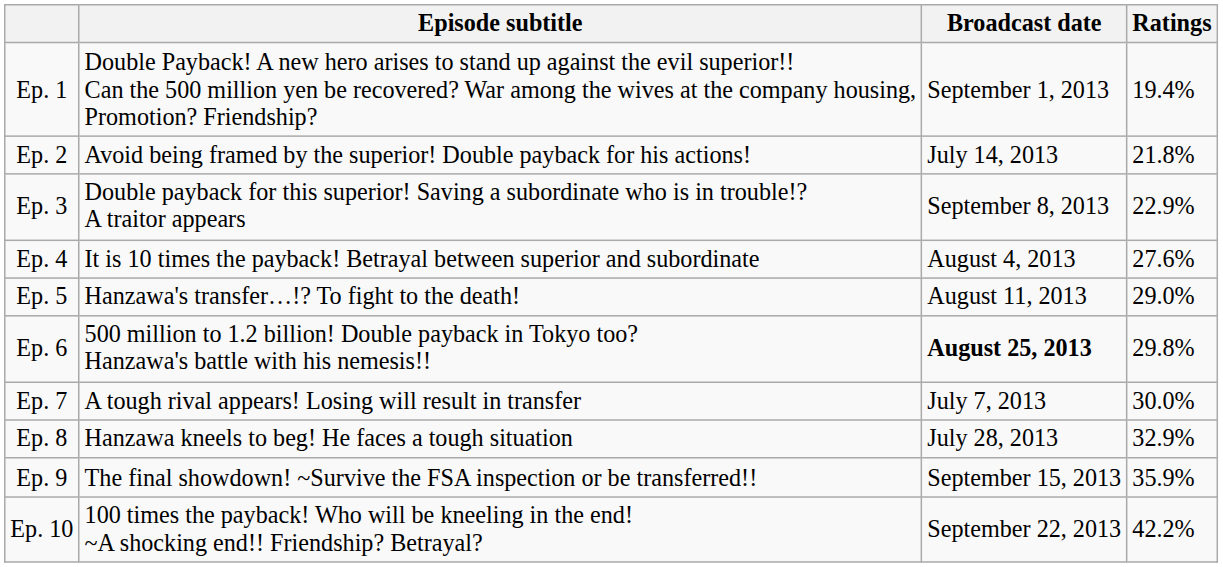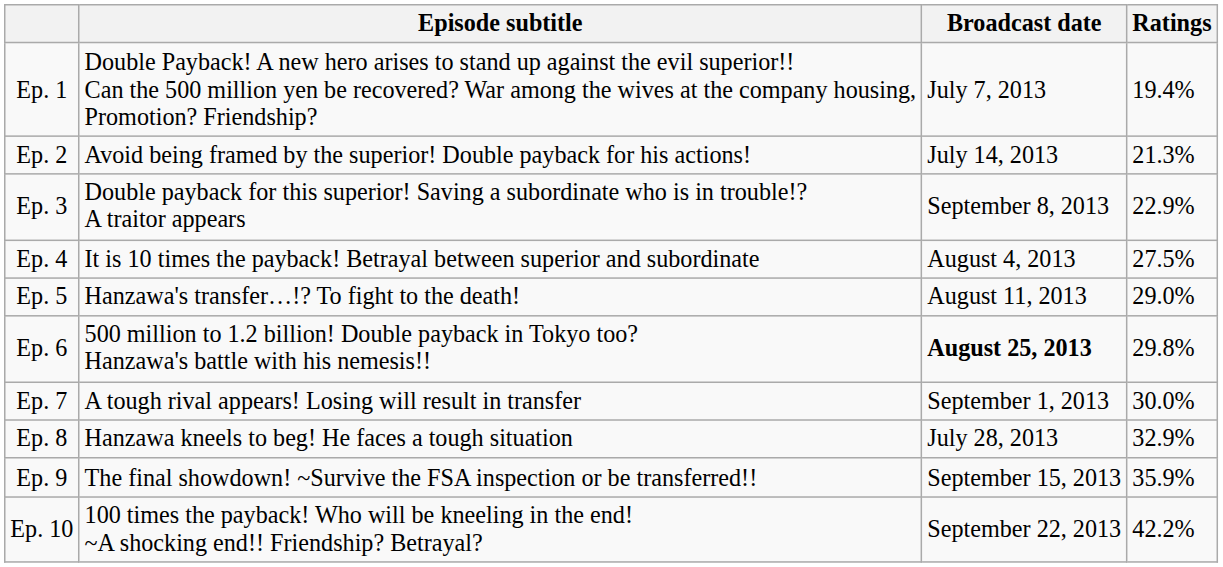 <table class="wikitable" style="text-align:center">
 <tr>
 <th></th>
 <th>Episode subtitle</th>
 <th>Broadcast date</th>
 <th>Ratings</th>
 </tr>
 <tr>
 <td>Ep. 1</td>
 <td align=left>Double Payback! A new hero arises to stand up against the evil superior!!<br>Can the 500 million yen be recovered? War among the wives at the company housing, <br>Promotion? Friendship?</td>
-<td align=left>September 1, 2013</td>
+<td align=left>July 7, 2013</td>
 <td align=left>19.4%</td>
 </tr>
 <tr>
 <td>Ep. 2</td>
 <td align=left>Avoid being framed by the superior! Double payback for his actions!</td>
 <td align=left>July 14, 2013</td>
-<td align=left>21.8%</td>
+<td align=left>21.3%</td>
 </tr>
 <tr>
 <td>Ep. 3</td>
 <td align=left>Double payback for this superior! Saving a subordinate who is in trouble!? <br>A traitor appears</td>
 <td align=left>September 8, 2013</td>
 <td align=left>22.9%</td>
 </tr>
 <tr>
 <td>Ep. 4</td>
 <td align=left>It is 10 times the payback! Betrayal between superior and subordinate</td>
 <td align=left>August 4, 2013</td>
-<td align=left>27.6%</td>
+<td align=left>27.5%</td>
 </tr>
 <tr>
 <td>Ep. 5</td>
 <td align=left>Hanzawa's transfer…!? To fight to the death!</td>
 <td align=left>August 11, 2013</td>
 <td align=left>29.0%</td>
 </tr>
 <tr>
 <td>Ep. 6</td>
 <td align=left>500 million to 1.2 billion! Double payback in Tokyo too?<br>Hanzawa's battle with his nemesis!!</td>
 <td align=left><strong>August 25, 2013</strong></td>
 <td align=left>29.8%</td>
 </tr>
 <tr>
 <td>Ep. 7</td>
 <td align=left>A tough rival appears! Losing will result in transfer</td>
-<td align=left>July 7, 2013</td>
+<td align=left>September 1, 2013</td>
 <td align=left>30.0%</td>
 </tr>
 <tr>
 <td>Ep. 8</td>
 <td align=left>Hanzawa kneels to beg! He faces a tough situation</td>
 <td align=left>July 28, 2013</td>
 <td align=left>32.9%</td>
 </tr>
 <tr>
 <td>Ep. 9</td>
 <td align=left>The final showdown! ~Survive the FSA inspection or be transferred!!</td>
 <td align=left>September 15, 2013</td>
 <td align=left>35.9%</td>
 </tr>
 <tr>
 <td>Ep. 10</td>
 <td align=left>100 times the payback! Who will be kneeling in the end!<br>~A shocking end!! Friendship? Betrayal?</td>
 <td align=left>September 22, 2013</td>
 <td align=left>42.2%</td>
 </tr>
 </table>
